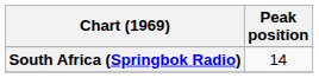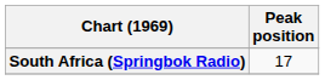 <table class="wikitable sortable plainrowheaders" style="text-align:center">
 <tr>
 <th>Chart (1969)</th>
 <th>Peak<br>position</th>
 </tr>
 <tr>
 </tr>
 <tr>
 </tr>
 <tr>
 </tr>
 <tr>
 </tr>
 <tr>
 </tr>
 <tr>
 <th scope="row">South Africa (<a href='#'>Springbok Radio</a>)</th>
-<td>14</td>
+<td>17</td>
 </tr>
 <tr>
 </tr>
 </table>
